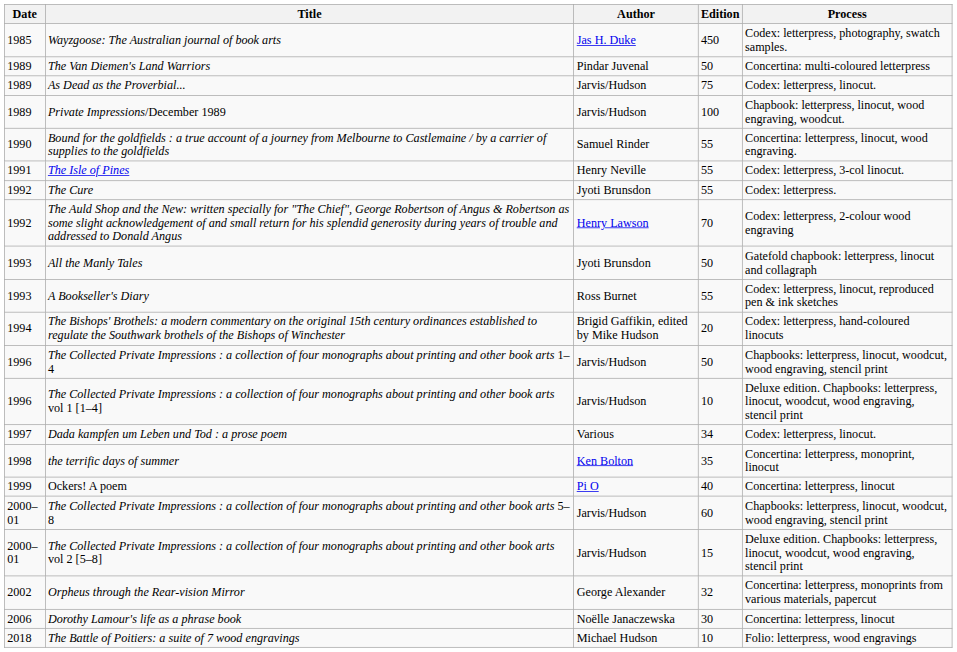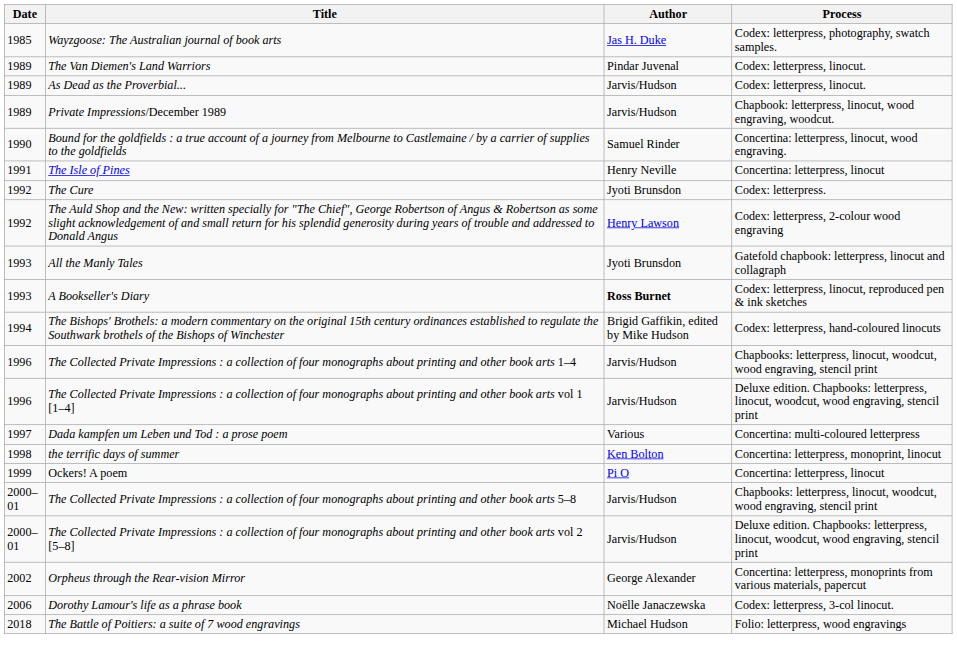 <table class="wikitable">
 <tr>
 <th>Date</th>
 <th>Title</th>
 <th>Author</th>
-<th>Edition</th>
 <th>Process</th>
 </tr>
 <tr>
 <td>1985</td>
 <td><em>Wayzgoose: The Australian journal of book arts</em></td>
 <td><a href='#'>Jas H. Duke</a></td>
-<td>450</td>
 <td>Codex: letterpress, photography, swatch samples.</td>
 </tr>
 <tr>
 <td>1989</td>
 <td><em>The Van Diemen's Land Warriors</em></td>
 <td>Pindar Juvenal</td>
-<td>50</td>
-<td>Concertina: multi-coloured letterpress</td>
+<td>Codex: letterpress, linocut.</td>
 </tr>
 <tr>
 <td>1989</td>
 <td><em>As Dead as the Proverbial...</em></td>
 <td>Jarvis/Hudson</td>
-<td>75</td>
 <td>Codex: letterpress, linocut.</td>
 </tr>
 <tr>
 <td>1989</td>
 <td><em>Private Impressions</em>/December 1989</td>
 <td>Jarvis/Hudson</td>
-<td>100</td>
 <td>Chapbook: letterpress, linocut, wood engraving, woodcut.</td>
 </tr>
 <tr>
 <td>1990</td>
 <td><em>Bound for the goldfields : a true account of a journey from Melbourne to Castlemaine / by a carrier of supplies to the goldfields</em></td>
 <td>Samuel Rinder</td>
-<td>55</td>
 <td>Concertina: letterpress, linocut, wood engraving.</td>
 </tr>
 <tr>
 <td>1991</td>
 <td><em><a href='#'>The Isle of Pines</a></em></td>
 <td>Henry Neville</td>
-<td>55</td>
-<td>Codex: letterpress, 3-col linocut.</td>
+<td>Concertina: letterpress, linocut</td>
 </tr>
 <tr>
 <td>1992</td>
 <td><em>The Cure</em></td>
 <td>Jyoti Brunsdon</td>
-<td>55</td>
 <td>Codex: letterpress.</td>
 </tr>
 <tr>
 <td>1992</td>
 <td><em>The Auld Shop and the New: written specially for "The Chief", George Robertson of Angus & Robertson as some slight acknowledgement of and small return for his splendid generosity during years of trouble and addressed to Donald Angus</em></td>
 <td><a href='#'>Henry Lawson</a></td>
-<td>70</td>
 <td>Codex: letterpress, 2-colour wood engraving</td>
 </tr>
 <tr>
 <td>1993</td>
 <td><em>All the Manly Tales</em></td>
 <td>Jyoti Brunsdon</td>
-<td>50</td>
 <td>Gatefold chapbook: letterpress, linocut and collagraph</td>
 </tr>
 <tr>
 <td>1993</td>
 <td><em>A Bookseller's Diary</em></td>
-<td>Ross Burnet</td>
-<td>55</td>
+<td><strong>Ross Burnet</strong></td>
 <td>Codex: letterpress, linocut, reproduced pen & ink sketches</td>
 </tr>
 <tr>
 <td>1994</td>
 <td><em>The Bishops' Brothels: a modern commentary on the original 15th century ordinances established to regulate the Southwark brothels of the Bishops of Winchester</em></td>
 <td>Brigid Gaffikin, edited by Mike Hudson</td>
-<td>20</td>
 <td>Codex: letterpress, hand-coloured linocuts</td>
 </tr>
 <tr>
 <td>1996</td>
 <td><em>The Collected Private Impressions : a collection of four monographs about printing and other book arts</em> 1–4</td>
 <td>Jarvis/Hudson</td>
-<td>50</td>
 <td>Chapbooks: letterpress, linocut, woodcut, wood engraving, stencil print</td>
 </tr>
 <tr>
 <td>1996</td>
 <td><em>The Collected Private Impressions : a collection of four monographs about printing and other book arts</em> vol 1 [1–4]</td>
 <td>Jarvis/Hudson</td>
-<td>10</td>
 <td>Deluxe edition. Chapbooks: letterpress, linocut, woodcut, wood engraving, stencil print</td>
 </tr>
 <tr>
 <td>1997</td>
 <td><em>Dada kampfen um Leben und Tod : a prose poem</em></td>
 <td>Various</td>
-<td>34</td>
-<td>Codex: letterpress, linocut.</td>
+<td>Concertina: multi-coloured letterpress</td>
 </tr>
 <tr>
 <td>1998</td>
 <td><em>the terrific days of summer</em></td>
 <td><a href='#'>Ken Bolton</a></td>
-<td>35</td>
 <td>Concertina: letterpress, monoprint, linocut</td>
 </tr>
 <tr>
 <td>1999</td>
 <td>Ockers! A poem</td>
 <td><a href='#'>Pi O</a></td>
-<td>40</td>
 <td>Concertina: letterpress, linocut</td>
 </tr>
 <tr>
 <td>2000–01</td>
 <td><em>The Collected Private Impressions : a collection of four monographs about printing and other book arts</em> 5–8</td>
 <td>Jarvis/Hudson</td>
-<td>60</td>
 <td>Chapbooks: letterpress, linocut, woodcut, wood engraving, stencil print</td>
 </tr>
 <tr>
 <td>2000–01</td>
 <td><em>The Collected Private Impressions : a collection of four monographs about printing and other book arts</em> vol 2 [5–8]</td>
 <td>Jarvis/Hudson</td>
-<td>15</td>
 <td>Deluxe edition. Chapbooks: letterpress, linocut, woodcut, wood engraving, stencil print</td>
 </tr>
 <tr>
 <td>2002</td>
 <td><em>Orpheus through the Rear-vision Mirror</em></td>
 <td>George Alexander</td>
-<td>32</td>
 <td>Concertina: letterpress, monoprints from various materials, papercut</td>
 </tr>
 <tr>
 <td>2006</td>
 <td><em>Dorothy Lamour's life as a phrase book</em></td>
 <td>Noëlle Janaczewska</td>
-<td>30</td>
-<td>Concertina: letterpress, linocut</td>
+<td>Codex: letterpress, 3-col linocut.</td>
 </tr>
 <tr>
 <td>2018</td>
 <td><em>The Battle of Poitiers: a suite of 7 wood engravings</em></td>
 <td>Michael Hudson</td>
-<td>10</td>
 <td>Folio: letterpress, wood engravings</td>
 </tr>
 </table>
